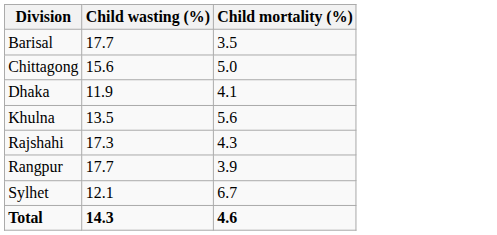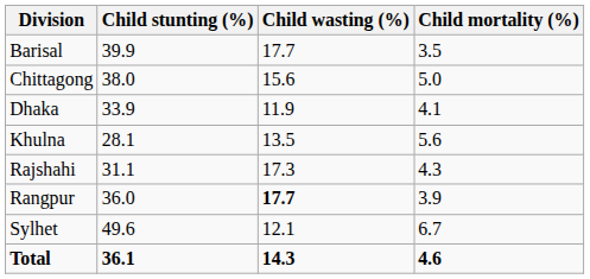 <table class="wikitable">
 <tr>
 <th>Division</th>
+<th>Child stunting (%)</th>
 <th>Child wasting (%)</th>
 <th>Child mortality (%)</th>
 </tr>
 <tr>
 <td>Barisal</td>
+<td>39.9</td>
 <td>17.7</td>
 <td>3.5</td>
 </tr>
 <tr>
 <td>Chittagong</td>
+<td>38.0</td>
 <td>15.6</td>
 <td>5.0</td>
 </tr>
 <tr>
 <td>Dhaka</td>
+<td>33.9</td>
 <td>11.9</td>
 <td>4.1</td>
 </tr>
 <tr>
 <td>Khulna</td>
+<td>28.1</td>
 <td>13.5</td>
 <td>5.6</td>
 </tr>
 <tr>
 <td>Rajshahi</td>
+<td>31.1</td>
 <td>17.3</td>
 <td>4.3</td>
 </tr>
 <tr>
 <td>Rangpur</td>
-<td>17.7</td>
+<td>36.0</td>
+<td><strong>17.7</strong></td>
 <td>3.9</td>
 </tr>
 <tr>
 <td>Sylhet</td>
+<td>49.6</td>
 <td>12.1</td>
 <td>6.7</td>
 </tr>
 <tr>
 <td><strong>Total</strong></td>
+<td><strong>36.1</strong></td>
 <td><strong>14.3</strong></td>
 <td><strong>4.6</strong></td>
 </tr>
 </table>
